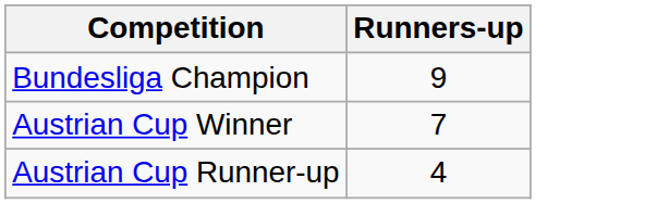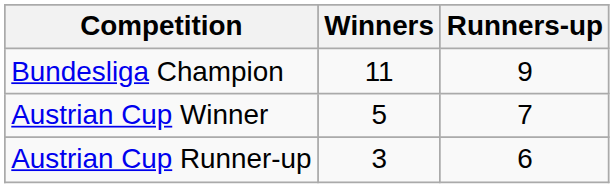 <table class="wikitable sortable">
 <tr>
 <th>Competition</th>
+<th>Winners</th>
 <th>Runners-up</th>
 </tr>
 <tr>
 <td><a href='#'>Bundesliga</a> Champion</td>
+<td align=center>11</td>
 <td align=center>9</td>
 </tr>
 <tr>
 <td><a href='#'>Austrian Cup</a> Winner</td>
+<td align=center>5</td>
 <td align=center>7</td>
 </tr>
 <tr>
 <td><a href='#'>Austrian Cup</a> Runner-up</td>
-<td align=center>4</td>
+<td align=center>3</td>
+<td align=center>6</td>
 </tr>
 </table>
